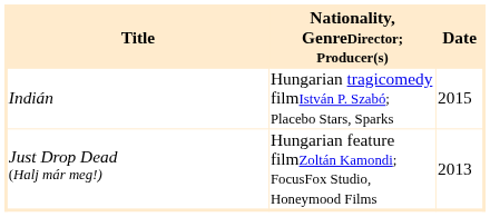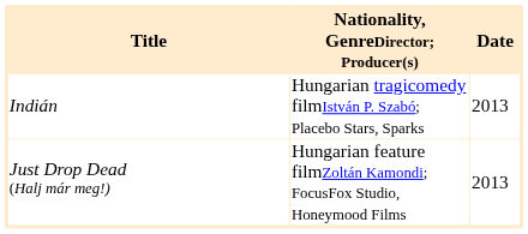 <table class="sortable" border=1 style="border-collapse: collapse; border-style: solid; border-width: medium; border-color: BlanchedAlmond;" width="450px">
 <tr style="background:BlanchedAlmond;">
 <th width="55%">Title</th>
 <th width="35%">Nationality, Genre<small>Director; Producer(s)</small></th>
 <th width="10%">Date</th>
 </tr>
 <tr>
 <td><em>Indián</em></td>
 <td>Hungarian <a href='#'>tragicomedy</a> film<small><a href='#'>István P. Szabó</a>; Placebo Stars, Sparks</small></td>
-<td>2015</td>
+<td>2013</td>
 </tr>
 <tr>
 <td><em>Just Drop Dead</em><br><sup>(<em>Halj már meg!)</sup></td>
 <td>Hungarian feature film<small><a href='#'>Zoltán Kamondi</a>; FocusFox Studio, Honeymood Films</small></td>
 <td>2013</td>
 </tr>
 </table>
